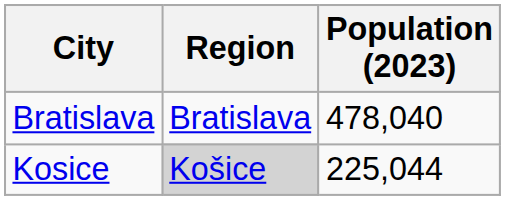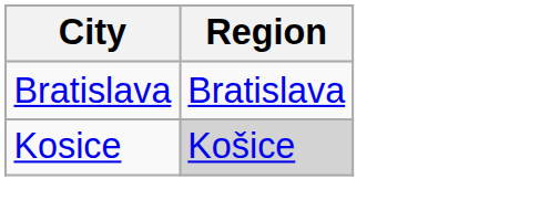 <table class="wikitable sortable sticky-header col3right">
 <tr>
 <th>City</th>
 <th>Region</th>
-<th>Population<br>(2023)</th>
 </tr>
 <tr>
 <td><a href='#'>Bratislava</a></td>
 <td><a href='#'>Bratislava</a></td>
-<td>478,040</td>
 </tr>
 <tr>
 <td><a href='#'>Kosice</a></td>
 <td style="background: lightgrey;"><a href='#'>Košice</a></td>
-<td>225,044</td>
 </tr>
 </table>
